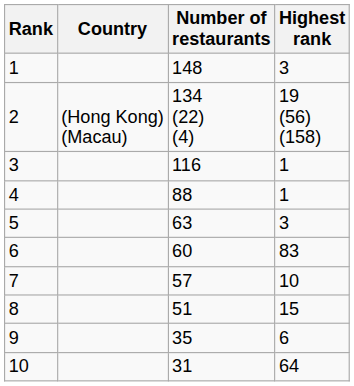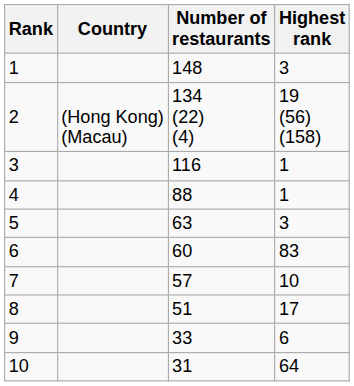 <table class="wikitable" style="text-align: left;">
 <tr>
 <th>Rank</th>
 <th>Country</th>
 <th>Number of<br>restaurants</th>
 <th>Highest<br>rank</th>
 </tr>
 <tr>
 <td>1</td>
 <td></td>
 <td>148</td>
 <td>3</td>
 </tr>
 <tr>
 <td>2</td>
 <td><br>(Hong Kong)<br>(Macau)</td>
 <td>134<br>(22)<br>(4)</td>
 <td>19<br>(56)<br>(158)</td>
 </tr>
 <tr>
 <td>3</td>
 <td></td>
 <td>116</td>
 <td>1</td>
 </tr>
 <tr>
 <td>4</td>
 <td></td>
 <td>88</td>
 <td>1</td>
 </tr>
 <tr>
 <td>5</td>
 <td></td>
 <td>63</td>
 <td>3</td>
 </tr>
 <tr>
 <td>6</td>
 <td></td>
 <td>60</td>
 <td>83</td>
 </tr>
 <tr>
 <td>7</td>
 <td></td>
 <td>57</td>
 <td>10</td>
 </tr>
 <tr>
 <td>8</td>
 <td></td>
 <td>51</td>
-<td>15</td>
+<td>17</td>
 </tr>
 <tr>
 <td>9</td>
 <td></td>
-<td>35</td>
+<td>33</td>
 <td>6</td>
 </tr>
 <tr>
 <td>10</td>
 <td></td>
 <td>31</td>
 <td>64</td>
 </tr>
 </table>
